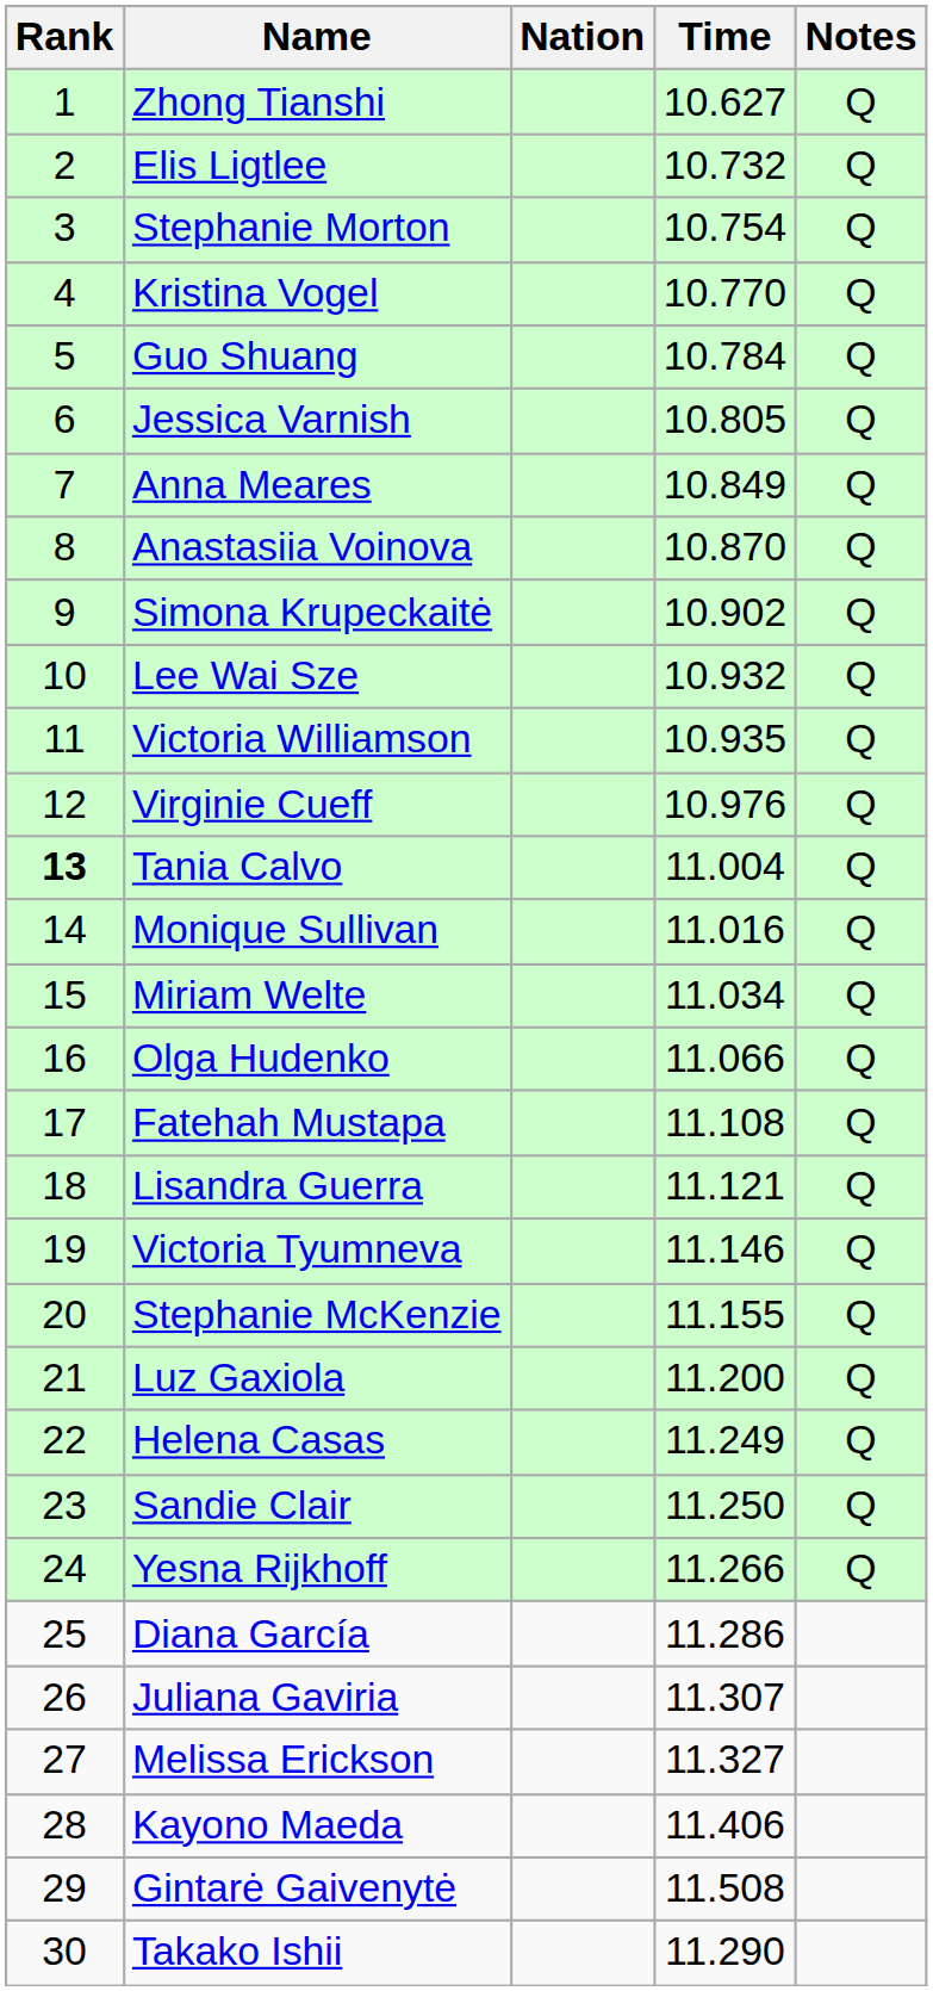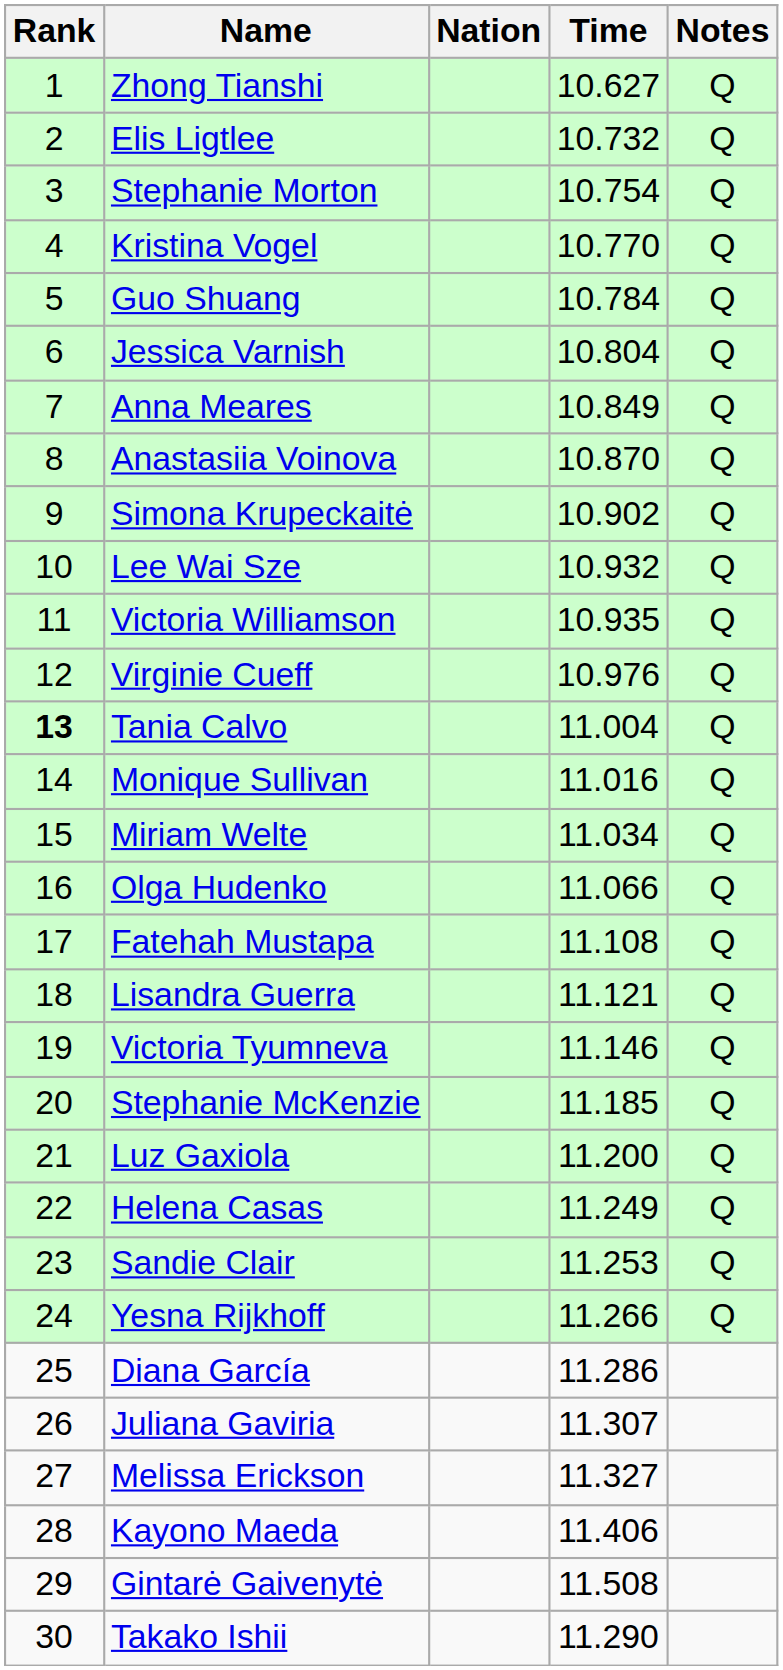 <table class="wikitable sortable" style="text-align:center">
 <tr>
 <th>Rank</th>
 <th>Name</th>
 <th>Nation</th>
 <th>Time</th>
 <th>Notes</th>
 </tr>
 <tr bgcolor=ccffcc>
 <td>1</td>
 <td align=left><a href='#'>Zhong Tianshi</a></td>
 <td align=left></td>
 <td>10.627</td>
 <td>Q</td>
 </tr>
 <tr bgcolor=ccffcc>
 <td>2</td>
 <td align=left><a href='#'>Elis Ligtlee</a></td>
 <td align=left></td>
 <td>10.732</td>
 <td>Q</td>
 </tr>
 <tr bgcolor=ccffcc>
 <td>3</td>
 <td align=left><a href='#'>Stephanie Morton</a></td>
 <td align=left></td>
 <td>10.754</td>
 <td>Q</td>
 </tr>
 <tr bgcolor=ccffcc>
 <td>4</td>
 <td align=left><a href='#'>Kristina Vogel</a></td>
 <td align=left></td>
 <td>10.770</td>
 <td>Q</td>
 </tr>
 <tr bgcolor=ccffcc>
 <td>5</td>
 <td align=left><a href='#'>Guo Shuang</a></td>
 <td align=left></td>
 <td>10.784</td>
 <td>Q</td>
 </tr>
 <tr bgcolor=ccffcc>
 <td>6</td>
 <td align=left><a href='#'>Jessica Varnish</a></td>
 <td align=left></td>
-<td>10.805</td>
+<td>10.804</td>
 <td>Q</td>
 </tr>
 <tr bgcolor=ccffcc>
 <td>7</td>
 <td align=left><a href='#'>Anna Meares</a></td>
 <td align=left></td>
 <td>10.849</td>
 <td>Q</td>
 </tr>
 <tr bgcolor=ccffcc>
 <td>8</td>
 <td align=left><a href='#'>Anastasiia Voinova</a></td>
 <td align=left></td>
 <td>10.870</td>
 <td>Q</td>
 </tr>
 <tr bgcolor=ccffcc>
 <td>9</td>
 <td align=left><a href='#'>Simona Krupeckaitė</a></td>
 <td align=left></td>
 <td>10.902</td>
 <td>Q</td>
 </tr>
 <tr bgcolor=ccffcc>
 <td>10</td>
 <td align=left><a href='#'>Lee Wai Sze</a></td>
 <td align=left></td>
 <td>10.932</td>
 <td>Q</td>
 </tr>
 <tr bgcolor=ccffcc>
 <td>11</td>
 <td align=left><a href='#'>Victoria Williamson</a></td>
 <td align=left></td>
 <td>10.935</td>
 <td>Q</td>
 </tr>
 <tr bgcolor=ccffcc>
 <td>12</td>
 <td align=left><a href='#'>Virginie Cueff</a></td>
 <td align=left></td>
 <td>10.976</td>
 <td>Q</td>
 </tr>
 <tr bgcolor=ccffcc>
 <td><strong>13</strong></td>
 <td align=left><a href='#'>Tania Calvo</a></td>
 <td align=left></td>
 <td>11.004</td>
 <td>Q</td>
 </tr>
 <tr bgcolor=ccffcc>
 <td>14</td>
 <td align=left><a href='#'>Monique Sullivan</a></td>
 <td align=left></td>
 <td>11.016</td>
 <td>Q</td>
 </tr>
 <tr bgcolor=ccffcc>
 <td>15</td>
 <td align=left><a href='#'>Miriam Welte</a></td>
 <td align=left></td>
 <td>11.034</td>
 <td>Q</td>
 </tr>
 <tr bgcolor=ccffcc>
 <td>16</td>
 <td align=left><a href='#'>Olga Hudenko</a></td>
 <td align=left></td>
 <td>11.066</td>
 <td>Q</td>
 </tr>
 <tr bgcolor=ccffcc>
 <td>17</td>
 <td align=left><a href='#'>Fatehah Mustapa</a></td>
 <td align=left></td>
 <td>11.108</td>
 <td>Q</td>
 </tr>
 <tr bgcolor=ccffcc>
 <td>18</td>
 <td align=left><a href='#'>Lisandra Guerra</a></td>
 <td align=left></td>
 <td>11.121</td>
 <td>Q</td>
 </tr>
 <tr bgcolor=ccffcc>
 <td>19</td>
 <td align=left><a href='#'>Victoria Tyumneva</a></td>
 <td align=left></td>
 <td>11.146</td>
 <td>Q</td>
 </tr>
 <tr bgcolor=ccffcc>
 <td>20</td>
 <td align=left><a href='#'>Stephanie McKenzie</a></td>
 <td align=left></td>
-<td>11.155</td>
+<td>11.185</td>
 <td>Q</td>
 </tr>
 <tr bgcolor=ccffcc>
 <td>21</td>
 <td align=left><a href='#'>Luz Gaxiola</a></td>
 <td align=left></td>
 <td>11.200</td>
 <td>Q</td>
 </tr>
 <tr bgcolor=ccffcc>
 <td>22</td>
 <td align=left><a href='#'>Helena Casas</a></td>
 <td align=left></td>
 <td>11.249</td>
 <td>Q</td>
 </tr>
 <tr bgcolor=ccffcc>
 <td>23</td>
 <td align=left><a href='#'>Sandie Clair</a></td>
 <td align=left></td>
-<td>11.250</td>
+<td>11.253</td>
 <td>Q</td>
 </tr>
 <tr bgcolor=ccffcc>
 <td>24</td>
 <td align=left><a href='#'>Yesna Rijkhoff</a></td>
 <td align=left></td>
 <td>11.266</td>
 <td>Q</td>
 </tr>
 <tr>
 <td>25</td>
 <td align=left><a href='#'>Diana García</a></td>
 <td align=left></td>
 <td>11.286</td>
 <td></td>
 </tr>
 <tr>
 <td>26</td>
 <td align=left><a href='#'>Juliana Gaviria</a></td>
 <td align=left></td>
 <td>11.307</td>
 <td></td>
 </tr>
 <tr>
 <td>27</td>
 <td align=left><a href='#'>Melissa Erickson</a></td>
 <td align=left></td>
 <td>11.327</td>
 <td></td>
 </tr>
 <tr>
 <td>28</td>
 <td align=left><a href='#'>Kayono Maeda</a></td>
 <td align=left></td>
 <td>11.406</td>
 <td></td>
 </tr>
 <tr>
 <td>29</td>
 <td align=left><a href='#'>Gintarė Gaivenytė</a></td>
 <td align=left></td>
 <td>11.508</td>
 <td></td>
 </tr>
 <tr>
 <td>30</td>
 <td align=left><a href='#'>Takako Ishii</a></td>
 <td align=left></td>
 <td>11.290</td>
 <td></td>
 </tr>
 </table>
